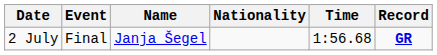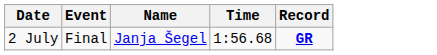 <table class=wikitable style=text-align:center>
 <tr>
 <th>Date</th>
 <th>Event</th>
 <th>Name</th>
-<th>Nationality</th>
 <th>Time</th>
 <th>Record</th>
 </tr>
 <tr>
 <td>2 July</td>
 <td>Final</td>
 <td align=left><a href='#'>Janja Šegel</a></td>
-<td align=left></td>
 <td>1:56.68</td>
 <td><strong><a href='#'>GR</a></strong></td>
 </tr>
 </table>
